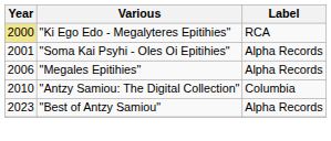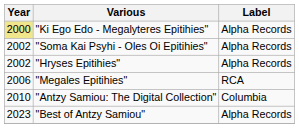 <table class="wikitable plainrowheaders sortable">
 <tr>
 <th scope="col">Year</th>
 <th scope="col">Various</th>
 <th scope="col">Label</th>
 </tr>
 <tr>
 <td style="background: khaki;">2000</td>
 <td>"Ki Ego Edo - Megalyteres Epitihies"</td>
-<td>RCA</td>
+<td>Alpha Records</td>
 </tr>
 <tr>
-<td>2001</td>
+<td>2002</td>
 <td>"Soma Kai Psyhi - Oles Oi Epitihies"</td>
+<td>Alpha Records</td>
+</tr>
+<tr>
+<td>2002</td>
+<td>"Hryses Epitihies"</td>
 <td>Alpha Records</td>
 </tr>
 <tr>
 <td>2006</td>
 <td>"Megales Epitihies"</td>
-<td>Alpha Records</td>
+<td>RCA</td>
 </tr>
 <tr>
 <td>2010</td>
 <td>"Antzy Samiou: The Digital Collection"</td>
 <td>Columbia</td>
 </tr>
 <tr>
 <td>2023</td>
 <td>"Best of Antzy Samiou"</td>
 <td>Alpha Records</td>
 </tr>
 <tr>
 </tr>
 </table>
